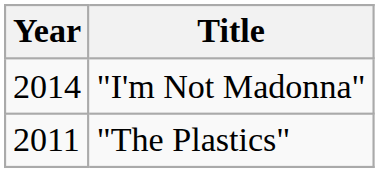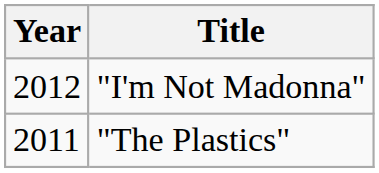 <table class="wikitable">
 <tr>
 <th>Year</th>
 <th>Title</th>
 </tr>
 <tr>
-<td>2014</td>
+<td>2012</td>
 <td>"I'm Not Madonna"</td>
 </tr>
 <tr>
 <td>2011</td>
 <td>"The Plastics"</td>
 </tr>
 </table>
